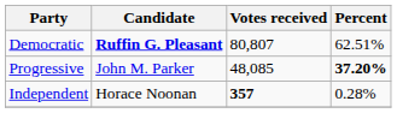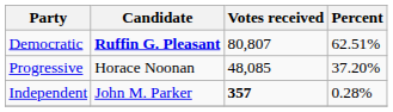 <table class="wikitable">
 <tr>
 <th>Party</th>
 <th>Candidate</th>
 <th>Votes received</th>
 <th>Percent</th>
 </tr>
 <tr>
 <td><a href='#'>Democratic</a></td>
 <td><strong><a href='#'>Ruffin G. Pleasant</a></strong></td>
 <td>80,807</td>
 <td>62.51%</td>
 </tr>
 <tr>
 <td><a href='#'>Progressive</a></td>
-<td><a href='#'>John M. Parker</a></td>
+<td>Horace Noonan</td>
 <td>48,085</td>
-<td><strong>37.20%</strong></td>
+<td>37.20%</td>
 </tr>
 <tr>
 <td><a href='#'>Independent</a></td>
-<td>Horace Noonan</td>
+<td><a href='#'>John M. Parker</a></td>
 <td><strong>357</strong></td>
 <td>0.28%</td>
 </tr>
 <tr>
 </tr>
 </table>
